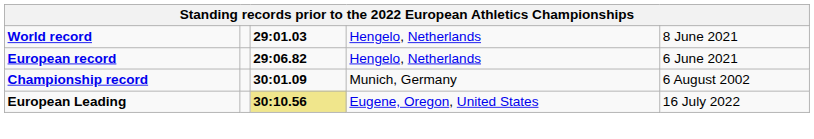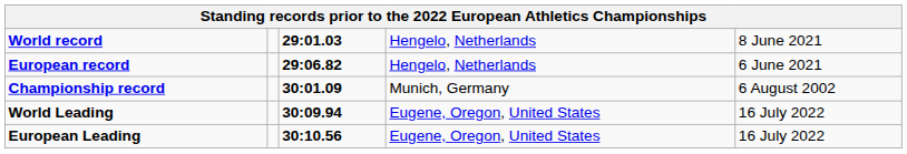 <table class="wikitable" width=75%>
 <tr>
 <th colspan="5">Standing records prior to the 2022 European Athletics Championships</th>
 </tr>
 <tr>
 <td><strong><a href='#'>World record</a></strong></td>
 <td></td>
 <td><strong>29:01.03</strong></td>
 <td><a href='#'>Hengelo</a>, <a href='#'>Netherlands</a></td>
 <td>8 June 2021</td>
 </tr>
 <tr>
 <td><strong><a href='#'>European record</a></strong></td>
 <td></td>
 <td><strong>29:06.82</strong></td>
 <td><a href='#'>Hengelo</a>, <a href='#'>Netherlands</a></td>
 <td>6 June 2021</td>
 </tr>
 <tr>
 <td><strong><a href='#'>Championship record</a></strong></td>
 <td></td>
 <td><strong>30:01.09</strong></td>
 <td>Munich, Germany</td>
 <td>6 August 2002</td>
 </tr>
 <tr>
+<td><strong>World Leading</strong></td>
+<td></td>
+<td><strong> 30:09.94 </strong></td>
+<td><a href='#'>Eugene, Oregon</a>, <a href='#'>United States</a></td>
+<td>16 July 2022</td>
+</tr>
+<tr>
 <td><strong>European Leading</strong></td>
 <td></td>
-<td style="background: khaki;"><strong> 30:10.56 </strong></td>
+<td><strong> 30:10.56 </strong></td>
 <td><a href='#'>Eugene, Oregon</a>, <a href='#'>United States</a></td>
 <td>16 July 2022</td>
 </tr>
 </table>
